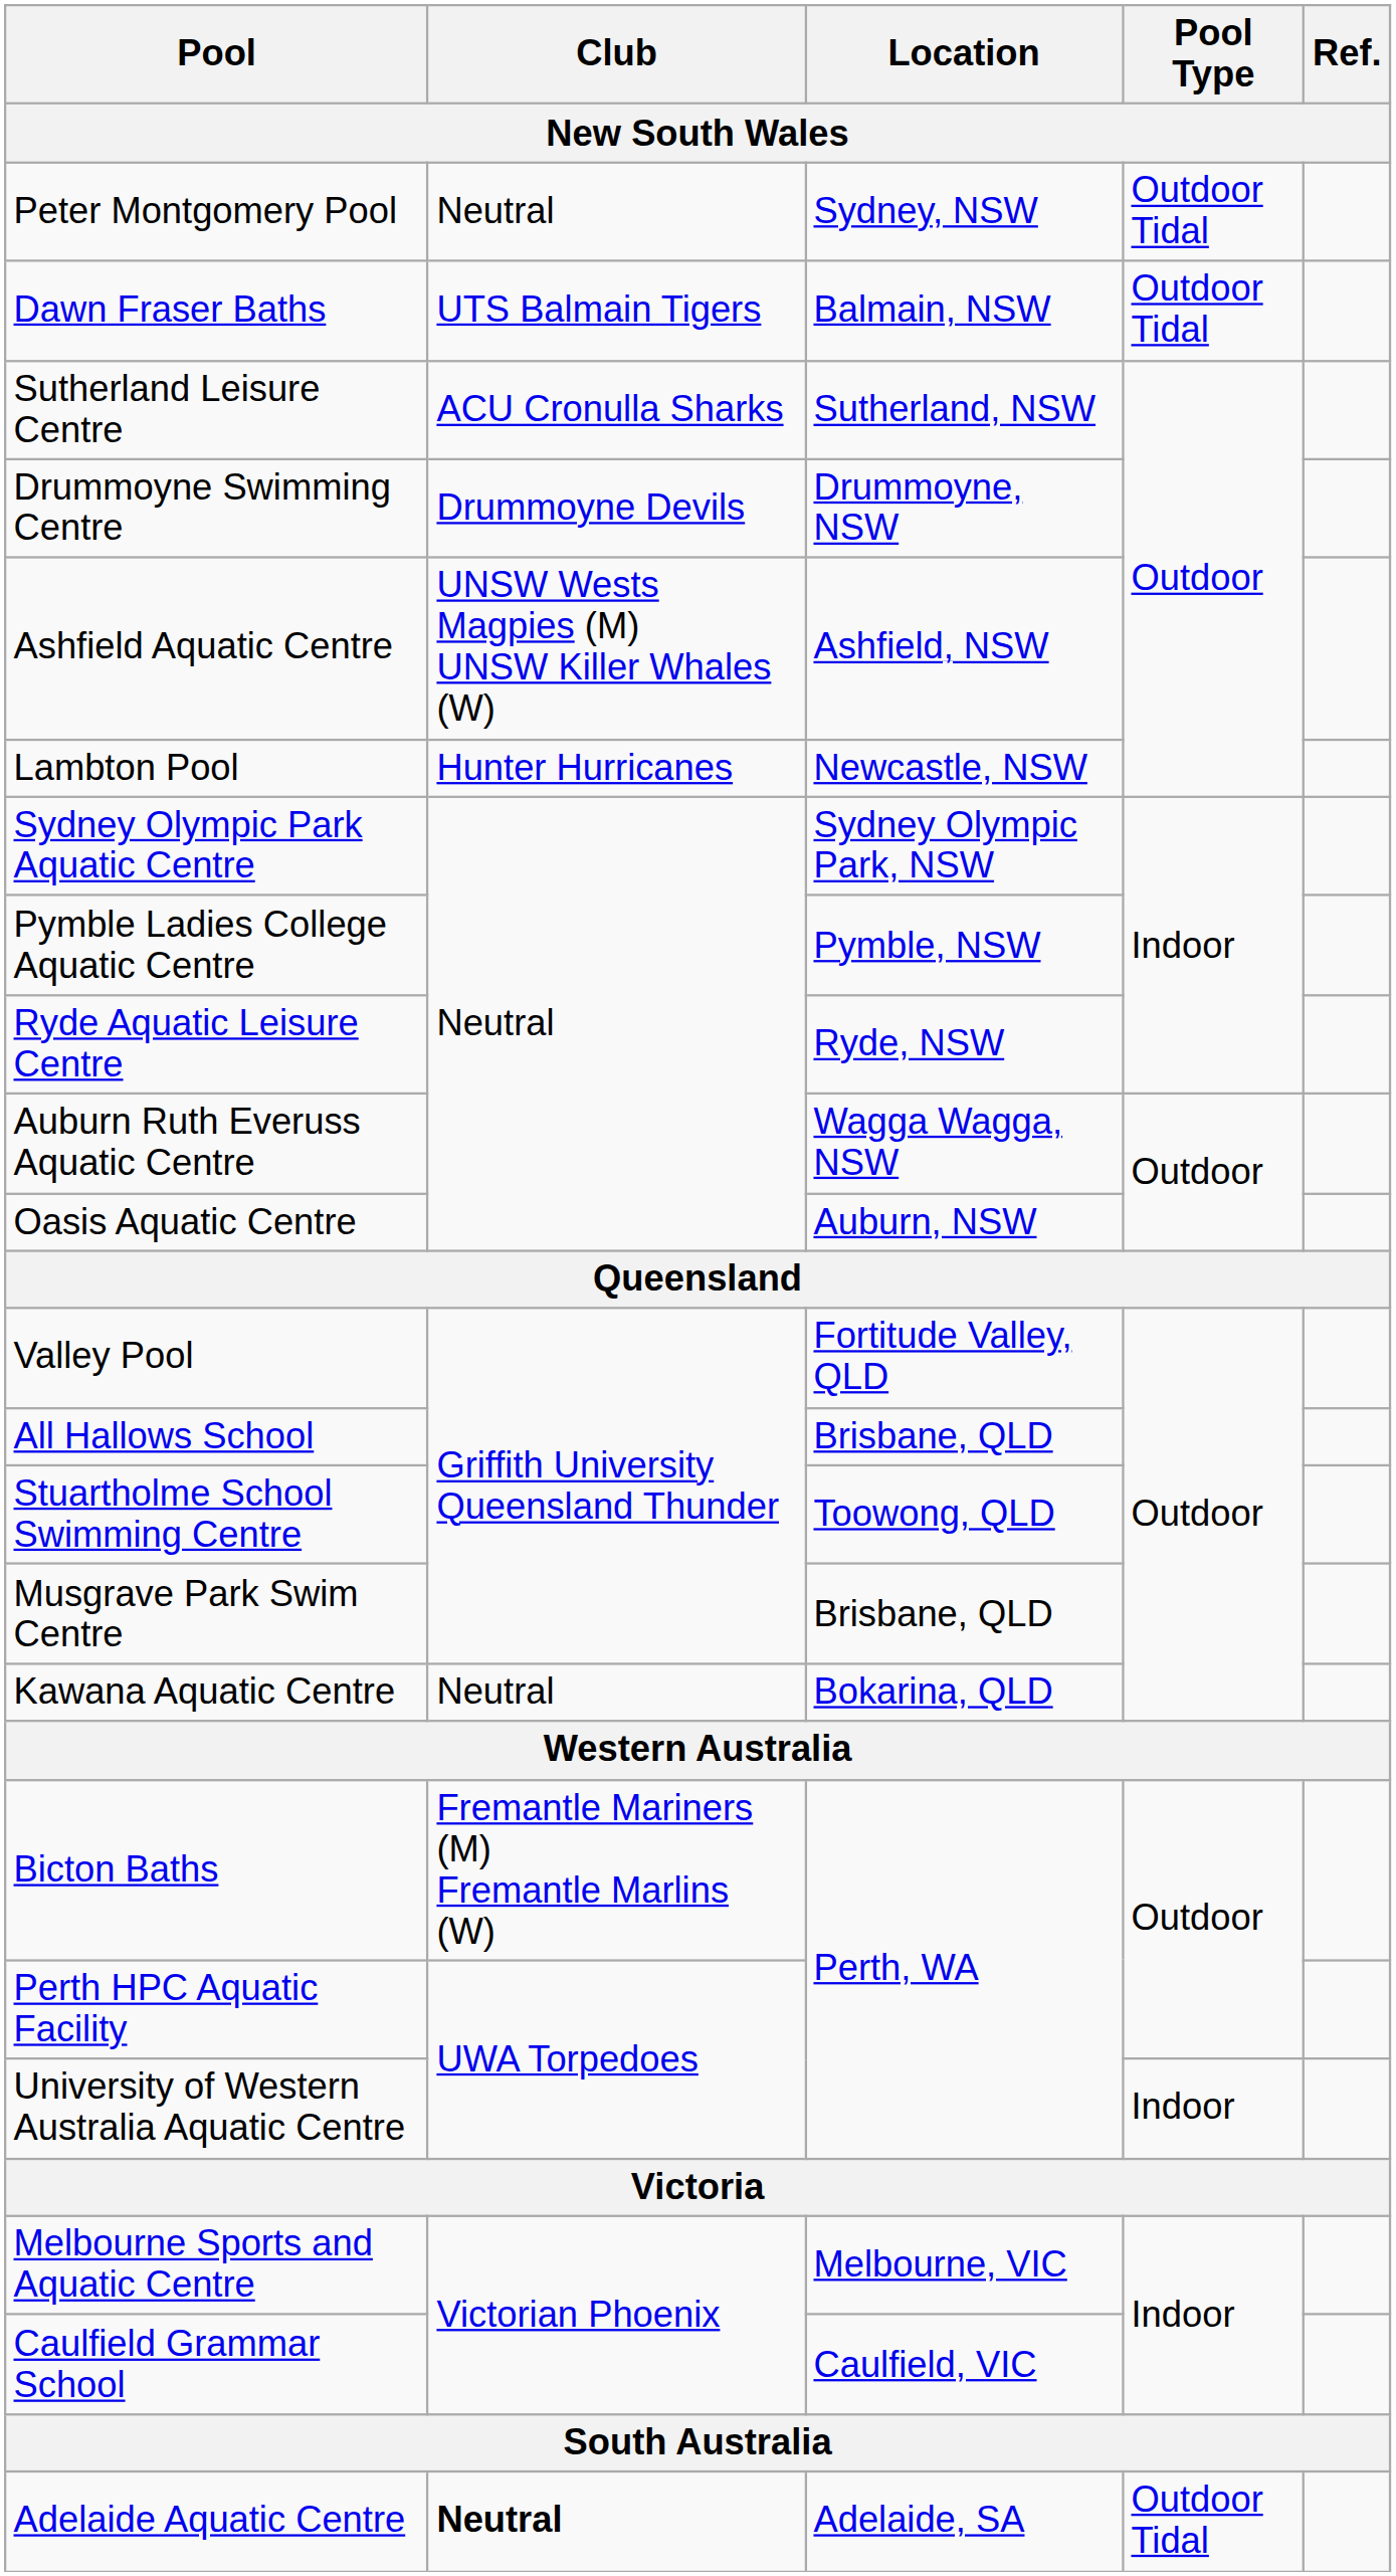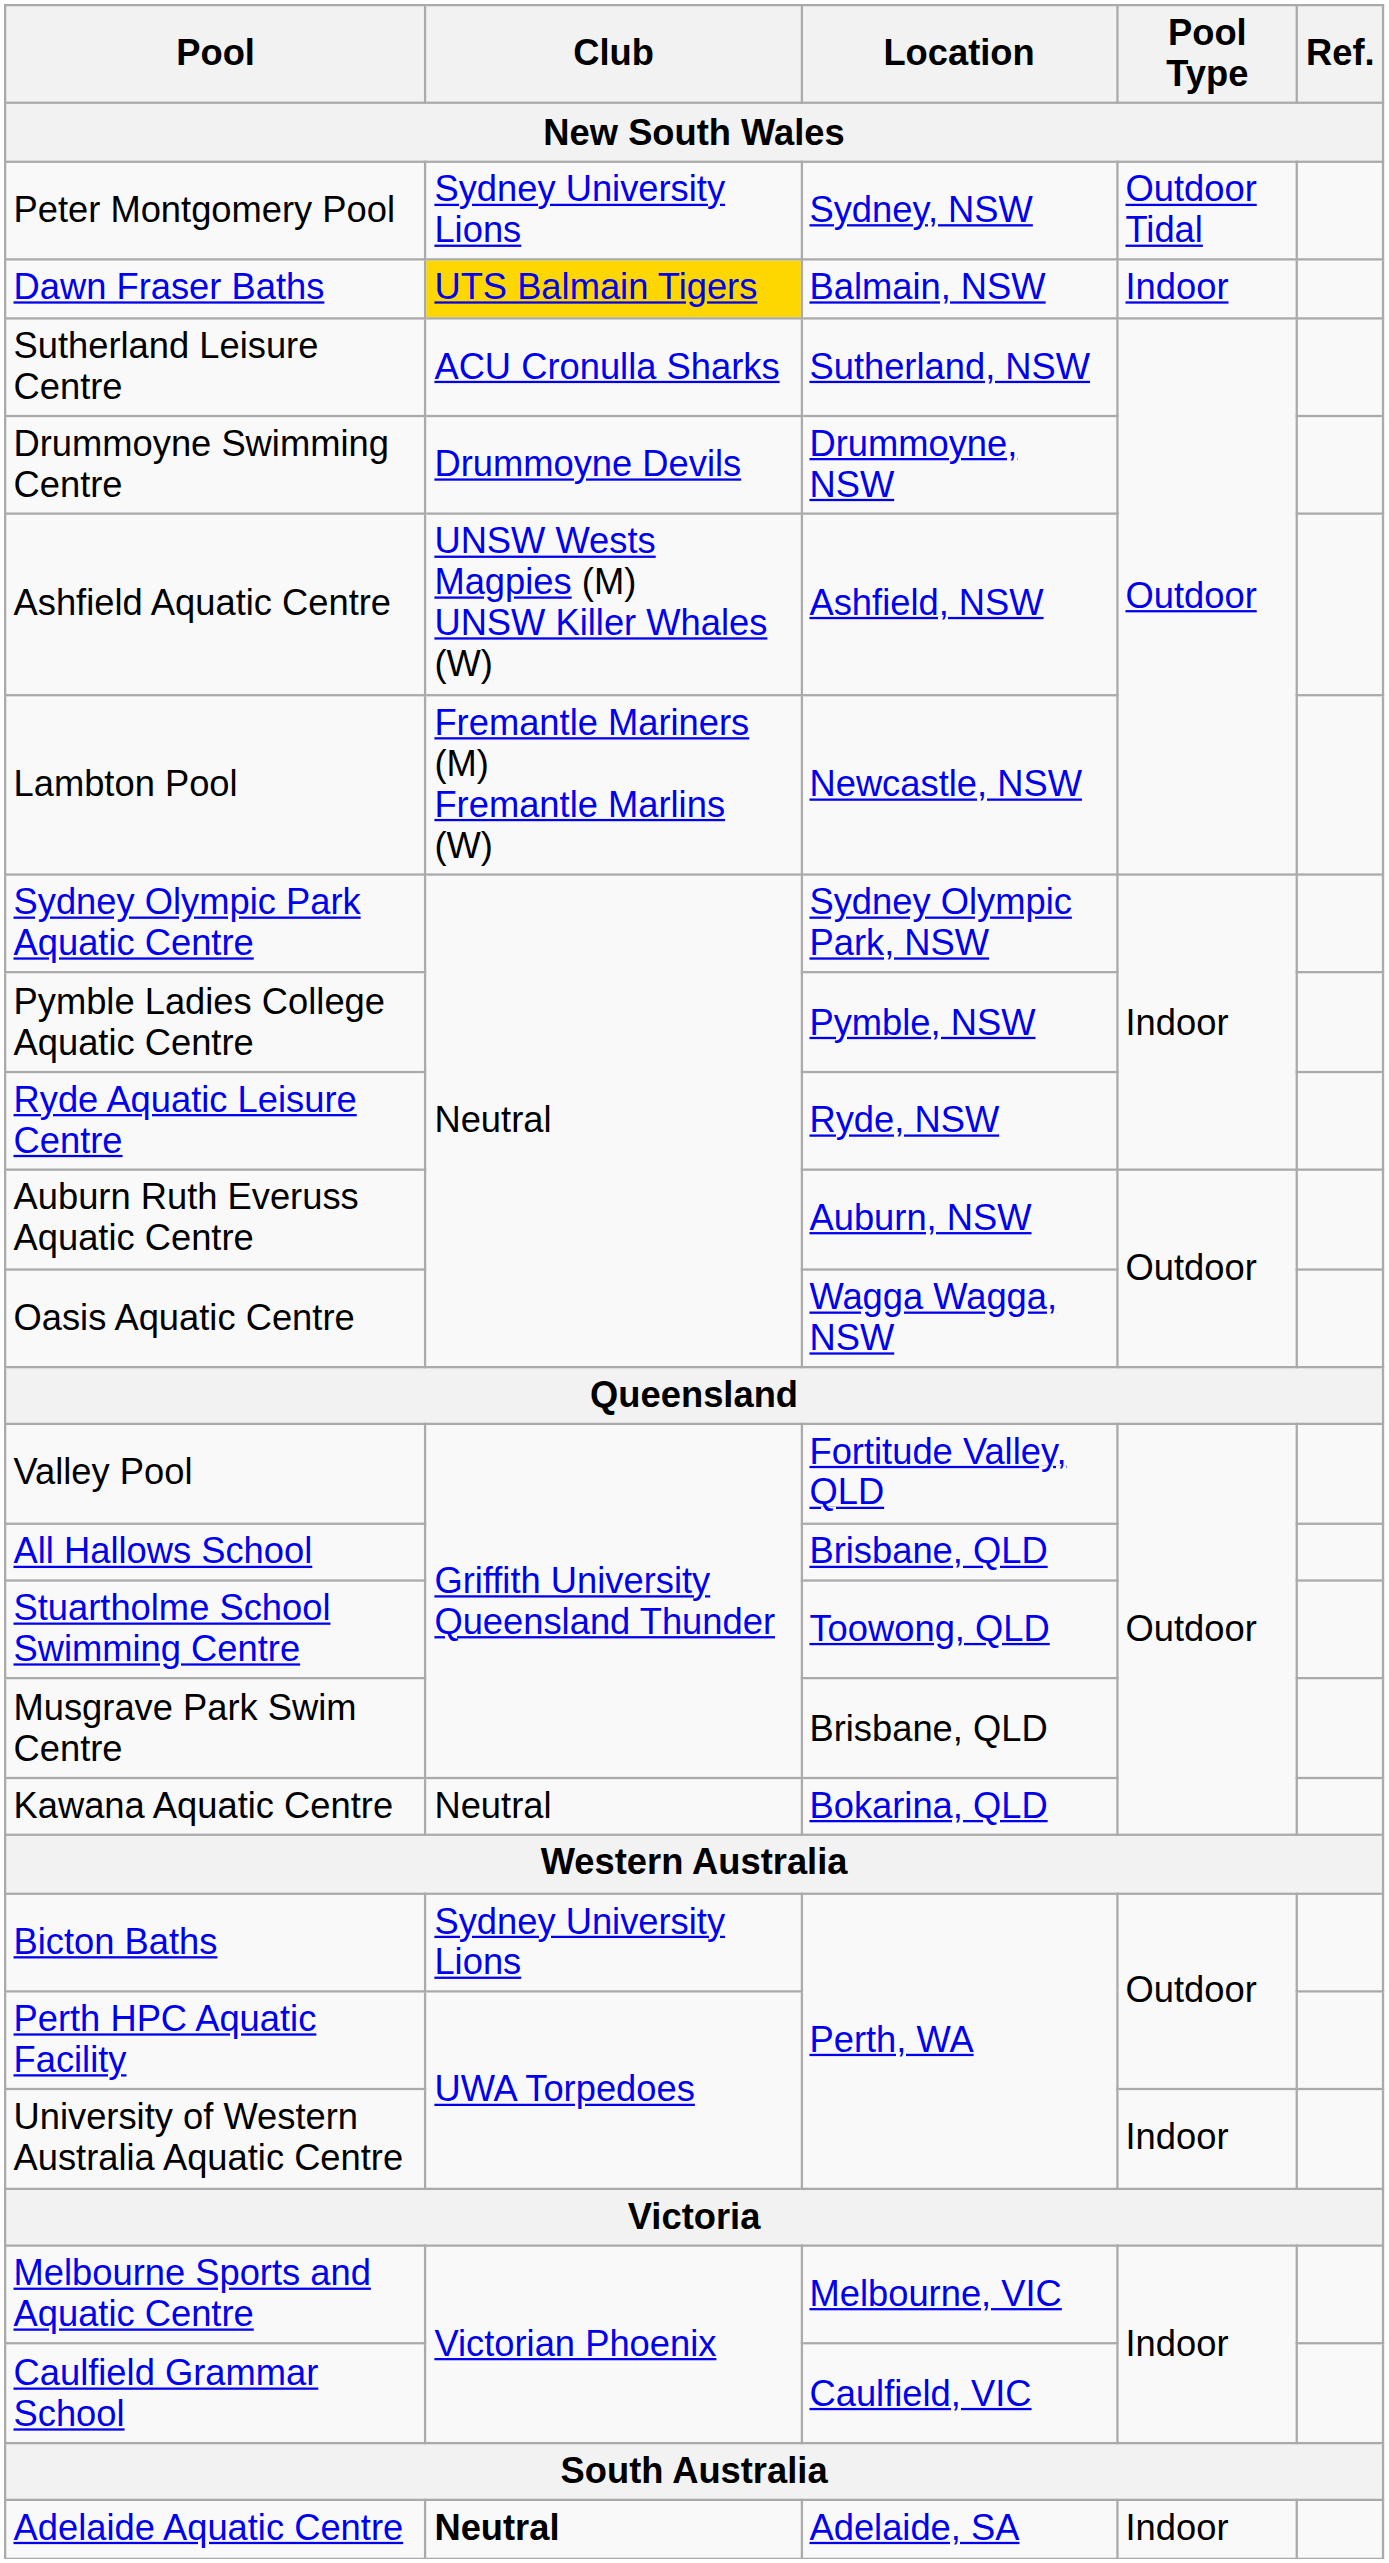 <table class="wikitable sortable">
 <tr>
 <th>Pool</th>
 <th>Club</th>
 <th>Location</th>
 <th>Pool Type</th>
 <th class="unsortable">Ref.</th>
 </tr>
 <tr>
 <th colspan="5"><strong>New South Wales</strong></th>
 </tr>
 <tr>
 <td>Peter Montgomery Pool</td>
-<td>Neutral</td>
+<td><a href='#'>Sydney University Lions</a></td>
 <td><a href='#'>Sydney, NSW</a></td>
 <td><a href='#'>Outdoor Tidal</a></td>
 <td></td>
 </tr>
 <tr>
 <td><a href='#'>Dawn Fraser Baths</a></td>
-<td><a href='#'>UTS Balmain Tigers</a></td>
+<td style="background: gold;"><a href='#'>UTS Balmain Tigers</a></td>
 <td><a href='#'>Balmain, NSW</a></td>
-<td><a href='#'>Outdoor Tidal</a></td>
+<td><a href='#'>Indoor</a></td>
 <td></td>
 </tr>
 <tr>
 <td>Sutherland Leisure Centre</td>
 <td><a href='#'>ACU Cronulla Sharks</a></td>
 <td><a href='#'>Sutherland, NSW</a></td>
 <td rowspan="4"><a href='#'>Outdoor</a></td>
 <td></td>
 </tr>
 <tr>
 <td>Drummoyne Swimming Centre</td>
 <td><a href='#'>Drummoyne Devils</a></td>
 <td><a href='#'>Drummoyne, NSW</a></td>
 <td></td>
 </tr>
 <tr>
 <td>Ashfield Aquatic Centre</td>
 <td><a href='#'>UNSW Wests Magpies</a> (M)<br><a href='#'>UNSW Killer Whales</a> (W)</td>
 <td><a href='#'>Ashfield, NSW</a></td>
 <td></td>
 </tr>
 <tr>
 <td>Lambton Pool</td>
-<td><a href='#'>Hunter Hurricanes</a></td>
+<td><a href='#'>Fremantle Mariners</a> (M)<br><a href='#'>Fremantle Marlins</a> (W)</td>
 <td><a href='#'>Newcastle, NSW</a></td>
 <td></td>
 </tr>
 <tr>
 <td><a href='#'>Sydney Olympic Park Aquatic Centre</a></td>
 <td rowspan="5">Neutral</td>
 <td><a href='#'>Sydney Olympic Park, NSW</a></td>
 <td rowspan="3">Indoor</td>
 <td></td>
 </tr>
 <tr>
 <td>Pymble Ladies College Aquatic Centre</td>
 <td><a href='#'>Pymble, NSW</a></td>
 <td></td>
 </tr>
 <tr>
 <td><a href='#'>Ryde Aquatic Leisure Centre</a></td>
 <td><a href='#'>Ryde, NSW</a></td>
 <td></td>
 </tr>
 <tr>
 <td>Auburn Ruth Everuss Aquatic Centre</td>
-<td><a href='#'>Wagga Wagga, NSW</a></td>
+<td><a href='#'>Auburn, NSW</a></td>
 <td rowspan="2">Outdoor</td>
 <td></td>
 </tr>
 <tr>
 <td>Oasis Aquatic Centre</td>
-<td><a href='#'>Auburn, NSW</a></td>
+<td><a href='#'>Wagga Wagga, NSW</a></td>
 <td></td>
 </tr>
 <tr>
 <th colspan="5">Queensland</th>
 </tr>
 <tr>
 <td>Valley Pool</td>
 <td rowspan="4"><a href='#'>Griffith University Queensland Thunder</a></td>
 <td><a href='#'>Fortitude Valley, QLD</a></td>
 <td rowspan="5">Outdoor</td>
 <td></td>
 </tr>
 <tr>
 <td><a href='#'>All Hallows School</a></td>
 <td><a href='#'>Brisbane, QLD</a></td>
 <td></td>
 </tr>
 <tr>
 <td><a href='#'>Stuartholme School Swimming Centre</a></td>
 <td><a href='#'>Toowong, QLD</a></td>
 <td></td>
 </tr>
 <tr>
 <td>Musgrave Park Swim Centre</td>
 <td>Brisbane, QLD</td>
 <td></td>
 </tr>
 <tr>
 <td>Kawana Aquatic Centre</td>
 <td>Neutral</td>
 <td><a href='#'>Bokarina, QLD</a></td>
 <td></td>
 </tr>
 <tr>
 <th colspan="5">Western Australia</th>
 </tr>
 <tr>
 <td><a href='#'>Bicton Baths</a></td>
-<td><a href='#'>Fremantle Mariners</a> (M)<br><a href='#'>Fremantle Marlins</a> (W)</td>
+<td><a href='#'>Sydney University Lions</a></td>
 <td rowspan="3"><a href='#'>Perth, WA</a></td>
 <td rowspan="2">Outdoor</td>
 <td></td>
 </tr>
 <tr>
 <td><a href='#'>Perth HPC Aquatic Facility</a></td>
 <td rowspan="2"><a href='#'>UWA Torpedoes</a></td>
 <td></td>
 </tr>
 <tr>
 <td>University of Western Australia Aquatic Centre</td>
 <td>Indoor</td>
 <td></td>
 </tr>
 <tr>
 <th colspan="5">Victoria</th>
 </tr>
 <tr>
 <td><a href='#'>Melbourne Sports and Aquatic Centre</a></td>
 <td rowspan="2"><a href='#'>Victorian Phoenix</a></td>
 <td><a href='#'>Melbourne, VIC</a></td>
 <td rowspan="2">Indoor</td>
 <td></td>
 </tr>
 <tr>
 <td><a href='#'>Caulfield Grammar School</a></td>
 <td><a href='#'>Caulfield, VIC</a></td>
 <td></td>
 </tr>
 <tr>
 <th colspan="5">South Australia</th>
 </tr>
 <tr>
 <td><a href='#'>Adelaide Aquatic Centre</a></td>
 <td><strong>Neutral</strong></td>
 <td><a href='#'>Adelaide, SA</a></td>
-<td><a href='#'>Outdoor Tidal</a></td>
+<td>Indoor</td>
 <td></td>
 </tr>
 </table>
